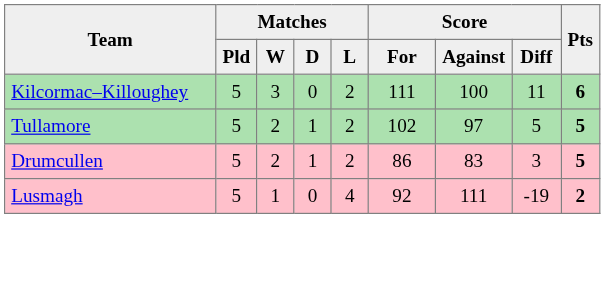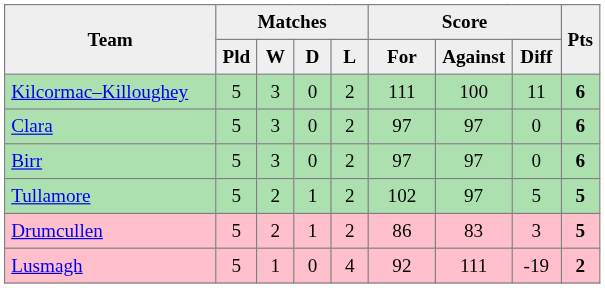 <table style=border-collapse:collapse border=1 cellspacing=0 cellpadding=5>
 <tr align=center bgcolor=#efefef>
 <th rowspan=2 width=165>Team</th>
 <th colspan=4>Matches</th>
 <th colspan=3>Score</th>
 <th rowspan=2width=20>Pts</th>
 </tr>
 <tr align=center bgcolor=#efefef>
 <th width=20>Pld</th>
 <th width=20>W</th>
 <th width=20>D</th>
 <th width=20>L</th>
 <th width=45>For</th>
 <th width=45>Against</th>
 <th width=30>Diff</th>
 </tr>
 <tr align=center style="background:#ACE1AF;">
 <td style="text-align:left;"><a href='#'>Kilcormac–Killoughey</a></td>
 <td>5</td>
 <td>3</td>
 <td>0</td>
 <td>2</td>
 <td>111</td>
 <td>100</td>
 <td>11</td>
+<td><strong>6</strong></td>
+</tr>
+<tr align=center style="background:#ACE1AF;">
+<td style="text-align:left;"><a href='#'>Clara</a></td>
+<td>5</td>
+<td>3</td>
+<td>0</td>
+<td>2</td>
+<td>97</td>
+<td>97</td>
+<td>0</td>
+<td><strong>6</strong></td>
+</tr>
+<tr align=center style="background:#ACE1AF;">
+<td style="text-align:left;"><a href='#'>Birr</a></td>
+<td>5</td>
+<td>3</td>
+<td>0</td>
+<td>2</td>
+<td>97</td>
+<td>97</td>
+<td>0</td>
 <td><strong>6</strong></td>
 </tr>
 <tr align=center style="background:#ACE1AF;">
 <td style="text-align:left;"><a href='#'>Tullamore</a></td>
 <td>5</td>
 <td>2</td>
 <td>1</td>
 <td>2</td>
 <td>102</td>
 <td>97</td>
 <td>5</td>
 <td><strong>5</strong></td>
 </tr>
 <tr align=center style="background:#FFC0CB;">
 <td style="text-align:left;"><a href='#'>Drumcullen</a></td>
 <td>5</td>
 <td>2</td>
 <td>1</td>
 <td>2</td>
 <td>86</td>
 <td>83</td>
 <td>3</td>
 <td><strong>5</strong></td>
 </tr>
 <tr align=center style="background:#FFC0CB;">
 <td style="text-align:left;"><a href='#'>Lusmagh</a></td>
 <td>5</td>
 <td>1</td>
 <td>0</td>
 <td>4</td>
 <td>92</td>
 <td>111</td>
 <td>-19</td>
 <td><strong>2</strong></td>
 </tr>
 </table>
